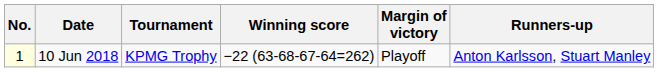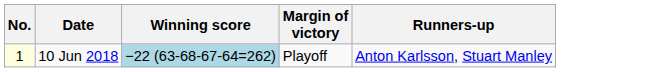 <table class="wikitable" style="font-size:95%;">
 <tr>
 <th>No.</th>
 <th>Date</th>
-<th>Tournament</th>
 <th>Winning score</th>
 <th>Margin of<br>victory</th>
 <th>Runners-up</th>
 </tr>
 <tr>
 <td align=center style="background: lightyellow;">1</td>
 <td>10 Jun <a href='#'>2018</a></td>
-<td><a href='#'>KPMG Trophy</a></td>
-<td>−22 (63-68-67-64=262)</td>
+<td style="background: lightblue;">−22 (63-68-67-64=262)</td>
 <td>Playoff</td>
 <td> <a href='#'>Anton Karlsson</a>,  <a href='#'>Stuart Manley</a></td>
 </tr>
 </table>
